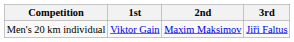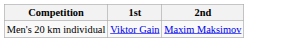 <table class="wikitable">
 <tr>
 <th>Competition</th>
 <th>1st</th>
 <th>2nd</th>
-<th>3rd</th>
 </tr>
 <tr>
 <td>Men's 20 km individual</td>
 <td> <a href='#'>Viktor Gain</a></td>
 <td> <a href='#'>Maxim Maksimov</a></td>
-<td> <a href='#'>Jiři Faltus</a></td>
 </tr>
 </table>
